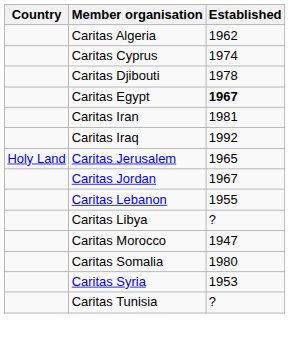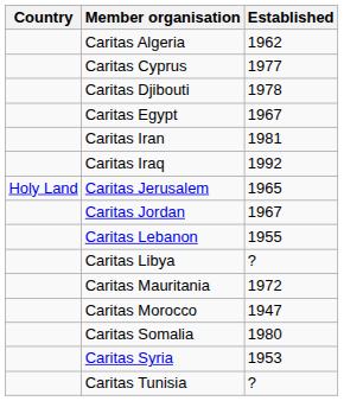 <table class="wikitable sortable" style="font-size: 100%">
 <tr>
 <th>Country</th>
 <th>Member organisation<br></th>
 <th>Established</th>
 </tr>
 <tr>
 <td></td>
 <td>Caritas Algeria</td>
 <td>1962</td>
 </tr>
 <tr>
 <td></td>
 <td>Caritas Cyprus</td>
-<td>1974</td>
+<td>1977</td>
 </tr>
 <tr>
 <td></td>
 <td>Caritas Djibouti</td>
 <td>1978</td>
 </tr>
 <tr>
 <td></td>
 <td>Caritas Egypt</td>
-<td><strong>1967</strong></td>
+<td>1967</td>
 </tr>
 <tr>
 <td></td>
 <td>Caritas Iran</td>
 <td>1981</td>
 </tr>
 <tr>
 <td></td>
 <td>Caritas Iraq</td>
 <td>1992</td>
 </tr>
 <tr>
 <td> <a href='#'>Holy Land</a></td>
 <td><a href='#'>Caritas Jerusalem</a></td>
 <td>1965</td>
 </tr>
 <tr>
 <td></td>
 <td><a href='#'>Caritas Jordan</a></td>
 <td>1967</td>
 </tr>
 <tr>
 <td></td>
 <td><a href='#'>Caritas Lebanon</a></td>
 <td>1955</td>
 </tr>
 <tr>
 <td></td>
 <td>Caritas Libya</td>
 <td>?</td>
 </tr>
 <tr>
 <td></td>
+<td>Caritas Mauritania</td>
+<td>1972</td>
+</tr>
+<tr>
+<td></td>
 <td>Caritas Morocco</td>
 <td>1947</td>
 </tr>
 <tr>
 <td></td>
 <td>Caritas Somalia</td>
 <td>1980</td>
 </tr>
 <tr>
 <td></td>
 <td><a href='#'>Caritas Syria</a></td>
 <td>1953</td>
 </tr>
 <tr>
 <td></td>
 <td>Caritas Tunisia</td>
 <td>?</td>
 </tr>
 </table>
